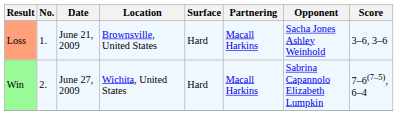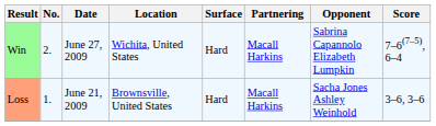 <table class="sortable wikitable">
 <tr>
 <th>Result</th>
 <th span="25">No.</th>
 <th span="130">Date</th>
 <th span="250">Location</th>
 <th span="75">Surface</th>
 <th span="150">Partnering</th>
 <th span="150">Opponent</th>
 <th span="115">Score</th>
 </tr>
 <tr bgcolor="#f0f8ff">
+<td style="background:#98fb98;">Win</td>
+<td>2.</td>
+<td>June 27, 2009</td>
+<td><a href='#'>Wichita</a>, United States</td>
+<td>Hard</td>
+<td> <a href='#'>Macall Harkins</a></td>
+<td> <a href='#'>Sabrina Capannolo</a><br> <a href='#'>Elizabeth Lumpkin</a></td>
+<td>7–6<sup>(7–5)</sup>, 6–4</td>
+</tr>
+<tr bgcolor="#f0f8ff">
 <td style="background:#ffa07a;">Loss</td>
 <td>1.</td>
 <td>June 21, 2009</td>
 <td><a href='#'>Brownsville</a>, United States</td>
 <td>Hard</td>
 <td> <a href='#'>Macall Harkins</a></td>
 <td> <a href='#'>Sacha Jones</a><br> <a href='#'>Ashley Weinhold</a></td>
 <td>3–6, 3–6</td>
 </tr>
-<tr bgcolor="#f0f8ff">
-<td style="background:#98fb98;">Win</td>
-<td>2.</td>
-<td>June 27, 2009</td>
-<td><a href='#'>Wichita</a>, United States</td>
-<td>Hard</td>
-<td> <a href='#'>Macall Harkins</a></td>
-<td> <a href='#'>Sabrina Capannolo</a><br> <a href='#'>Elizabeth Lumpkin</a></td>
-<td>7–6<sup>(7–5)</sup>, 6–4</td>
-</tr>
 <tr>
 </tr>
 </table>
